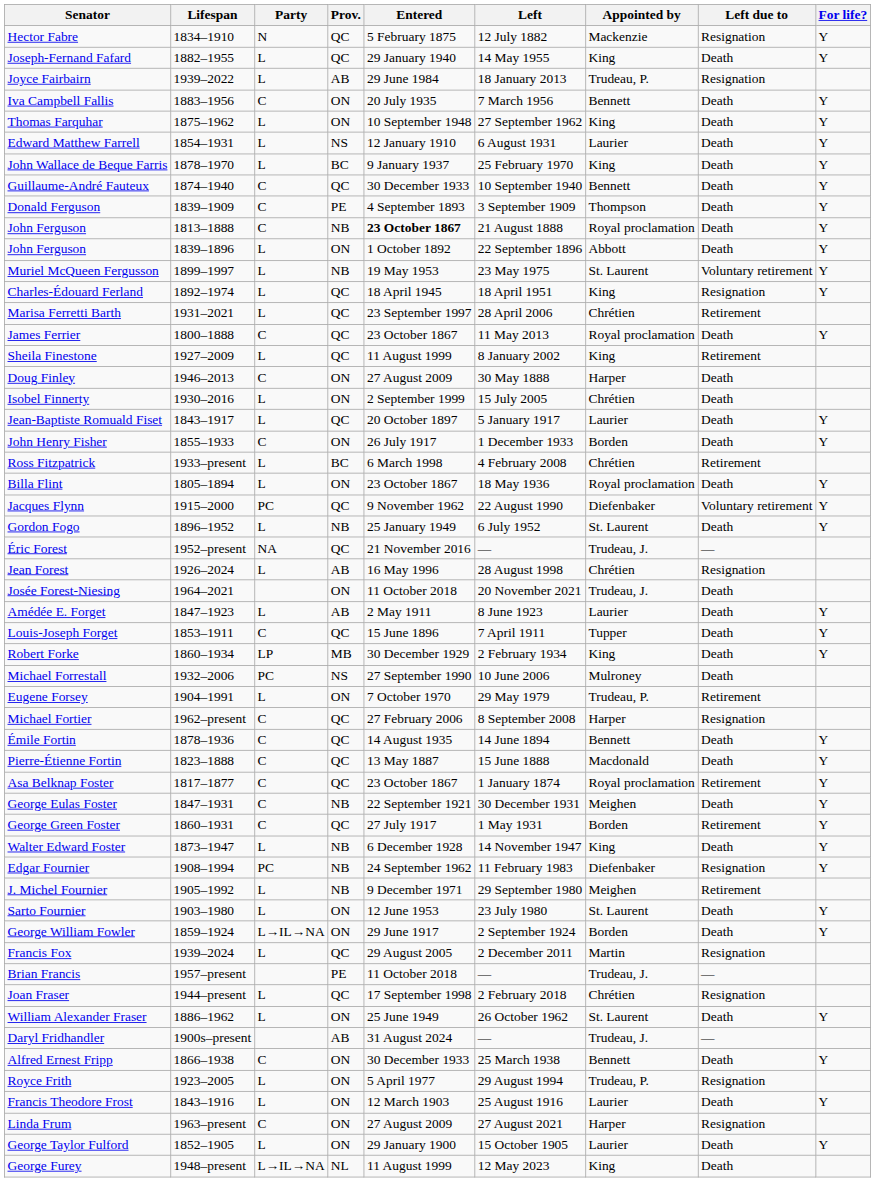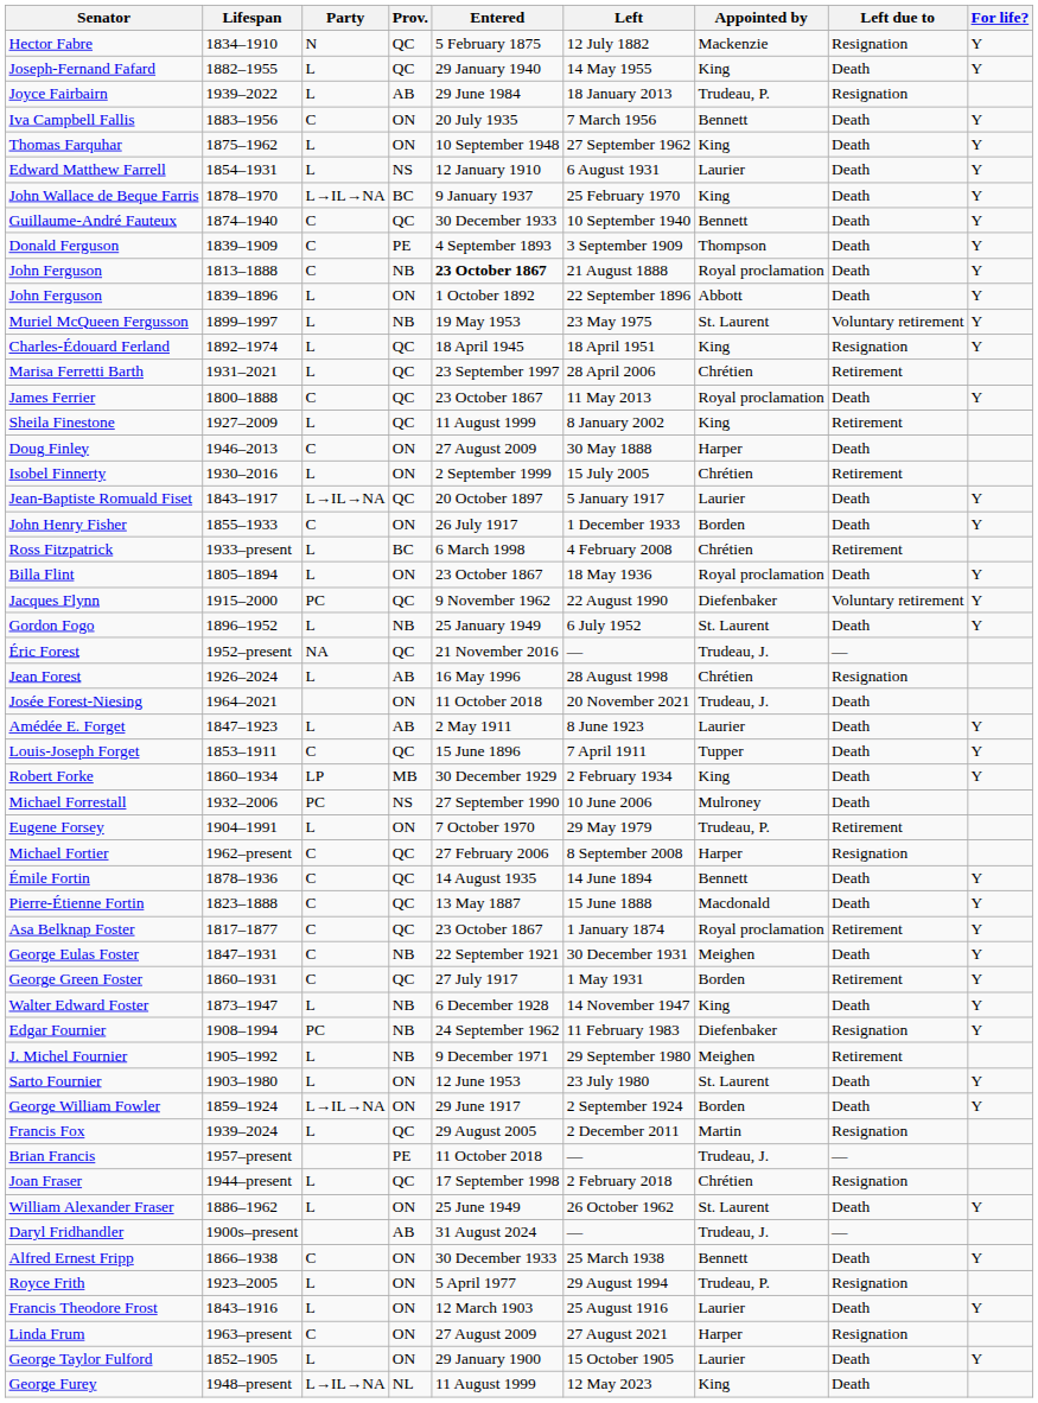 <table class="wikitable sortable">
 <tr>
 <th>Senator</th>
 <th>Lifespan</th>
 <th>Party</th>
 <th>Prov.</th>
 <th>Entered</th>
 <th>Left</th>
 <th>Appointed by</th>
 <th>Left due to</th>
 <th><a href='#'>For life?</a></th>
 </tr>
 <tr>
 <td><a href='#'>Hector Fabre</a></td>
 <td>1834–1910</td>
 <td>N</td>
 <td>QC</td>
 <td>5 February 1875</td>
 <td>12 July 1882</td>
 <td>Mackenzie</td>
 <td>Resignation</td>
 <td>Y</td>
 </tr>
 <tr>
 <td><a href='#'>Joseph-Fernand Fafard</a></td>
 <td>1882–1955</td>
 <td>L</td>
 <td>QC</td>
 <td>29 January 1940</td>
 <td>14 May 1955</td>
 <td>King</td>
 <td>Death</td>
 <td>Y</td>
 </tr>
 <tr>
 <td><a href='#'>Joyce Fairbairn</a></td>
 <td>1939–2022</td>
 <td>L</td>
 <td>AB</td>
 <td>29 June 1984</td>
 <td>18 January 2013</td>
 <td>Trudeau, P.</td>
 <td>Resignation</td>
 <td></td>
 </tr>
 <tr>
 <td><a href='#'>Iva Campbell Fallis</a></td>
 <td>1883–1956</td>
 <td>C</td>
 <td>ON</td>
 <td>20 July 1935</td>
 <td>7 March 1956</td>
 <td>Bennett</td>
 <td>Death</td>
 <td>Y</td>
 </tr>
 <tr>
 <td><a href='#'>Thomas Farquhar</a></td>
 <td>1875–1962</td>
 <td>L</td>
 <td>ON</td>
 <td>10 September 1948</td>
 <td>27 September 1962</td>
 <td>King</td>
 <td>Death</td>
 <td>Y</td>
 </tr>
 <tr>
 <td><a href='#'>Edward Matthew Farrell</a></td>
 <td>1854–1931</td>
 <td>L</td>
 <td>NS</td>
 <td>12 January 1910</td>
 <td>6 August 1931</td>
 <td>Laurier</td>
 <td>Death</td>
 <td>Y</td>
 </tr>
 <tr>
 <td><a href='#'>John Wallace de Beque Farris</a></td>
 <td>1878–1970</td>
-<td>L</td>
+<td>L→IL→NA</td>
 <td>BC</td>
 <td>9 January 1937</td>
 <td>25 February 1970</td>
 <td>King</td>
 <td>Death</td>
 <td>Y</td>
 </tr>
 <tr>
 <td><a href='#'>Guillaume-André Fauteux</a></td>
 <td>1874–1940</td>
 <td>C</td>
 <td>QC</td>
 <td>30 December 1933</td>
 <td>10 September 1940</td>
 <td>Bennett</td>
 <td>Death</td>
 <td>Y</td>
 </tr>
 <tr>
 <td><a href='#'>Donald Ferguson</a></td>
 <td>1839–1909</td>
 <td>C</td>
 <td>PE</td>
 <td>4 September 1893</td>
 <td>3 September 1909</td>
 <td>Thompson</td>
 <td>Death</td>
 <td>Y</td>
 </tr>
 <tr>
 <td><a href='#'>John Ferguson</a></td>
 <td>1813–1888</td>
 <td>C</td>
 <td>NB</td>
 <td><strong>23 October 1867</strong></td>
 <td>21 August 1888</td>
 <td>Royal proclamation</td>
 <td>Death</td>
 <td>Y</td>
 </tr>
 <tr>
 <td><a href='#'>John Ferguson</a></td>
 <td>1839–1896</td>
 <td>L</td>
 <td>ON</td>
 <td>1 October 1892</td>
 <td>22 September 1896</td>
 <td>Abbott</td>
 <td>Death</td>
 <td>Y</td>
 </tr>
 <tr>
 <td><a href='#'>Muriel McQueen Fergusson</a></td>
 <td>1899–1997</td>
 <td>L</td>
 <td>NB</td>
 <td>19 May 1953</td>
 <td>23 May 1975</td>
 <td>St. Laurent</td>
 <td>Voluntary retirement</td>
 <td>Y</td>
 </tr>
 <tr>
 <td><a href='#'>Charles-Édouard Ferland</a></td>
 <td>1892–1974</td>
 <td>L</td>
 <td>QC</td>
 <td>18 April 1945</td>
 <td>18 April 1951</td>
 <td>King</td>
 <td>Resignation</td>
 <td>Y</td>
 </tr>
 <tr>
 <td><a href='#'>Marisa Ferretti Barth</a></td>
 <td>1931–2021</td>
 <td>L</td>
 <td>QC</td>
 <td>23 September 1997</td>
 <td>28 April 2006</td>
 <td>Chrétien</td>
 <td>Retirement</td>
 <td></td>
 </tr>
 <tr>
 <td><a href='#'>James Ferrier</a></td>
 <td>1800–1888</td>
 <td>C</td>
 <td>QC</td>
 <td>23 October 1867</td>
 <td>11 May 2013</td>
 <td>Royal proclamation</td>
 <td>Death</td>
 <td>Y</td>
 </tr>
 <tr>
 <td><a href='#'>Sheila Finestone</a></td>
 <td>1927–2009</td>
 <td>L</td>
 <td>QC</td>
 <td>11 August 1999</td>
 <td>8 January 2002</td>
 <td>King</td>
 <td>Retirement</td>
 <td></td>
 </tr>
 <tr>
 <td><a href='#'>Doug Finley</a></td>
 <td>1946–2013</td>
 <td>C</td>
 <td>ON</td>
 <td>27 August 2009</td>
 <td>30 May 1888</td>
 <td>Harper</td>
 <td>Death</td>
 <td></td>
 </tr>
 <tr>
 <td><a href='#'>Isobel Finnerty</a></td>
 <td>1930–2016</td>
 <td>L</td>
 <td>ON</td>
 <td>2 September 1999</td>
 <td>15 July 2005</td>
 <td>Chrétien</td>
-<td>Death</td>
+<td>Retirement</td>
 <td></td>
 </tr>
 <tr>
 <td><a href='#'>Jean-Baptiste Romuald Fiset</a></td>
 <td>1843–1917</td>
-<td>L</td>
+<td>L→IL→NA</td>
 <td>QC</td>
 <td>20 October 1897</td>
 <td>5 January 1917</td>
 <td>Laurier</td>
 <td>Death</td>
 <td>Y</td>
 </tr>
 <tr>
 <td><a href='#'>John Henry Fisher</a></td>
 <td>1855–1933</td>
 <td>C</td>
 <td>ON</td>
 <td>26 July 1917</td>
 <td>1 December 1933</td>
 <td>Borden</td>
 <td>Death</td>
 <td>Y</td>
 </tr>
 <tr>
 <td><a href='#'>Ross Fitzpatrick</a></td>
 <td>1933–present</td>
 <td>L</td>
 <td>BC</td>
 <td>6 March 1998</td>
 <td>4 February 2008</td>
 <td>Chrétien</td>
 <td>Retirement</td>
 <td></td>
 </tr>
 <tr>
 <td><a href='#'>Billa Flint</a></td>
 <td>1805–1894</td>
 <td>L</td>
 <td>ON</td>
 <td>23 October 1867</td>
 <td>18 May 1936</td>
 <td>Royal proclamation</td>
 <td>Death</td>
 <td>Y</td>
 </tr>
 <tr>
 <td><a href='#'>Jacques Flynn</a></td>
 <td>1915–2000</td>
 <td>PC</td>
 <td>QC</td>
 <td>9 November 1962</td>
 <td>22 August 1990</td>
 <td>Diefenbaker</td>
 <td>Voluntary retirement</td>
 <td>Y</td>
 </tr>
 <tr>
 <td><a href='#'>Gordon Fogo</a></td>
 <td>1896–1952</td>
 <td>L</td>
 <td>NB</td>
 <td>25 January 1949</td>
 <td>6 July 1952</td>
 <td>St. Laurent</td>
 <td>Death</td>
 <td>Y</td>
 </tr>
 <tr>
 <td><a href='#'>Éric Forest</a></td>
 <td>1952–present</td>
 <td>NA</td>
 <td>QC</td>
 <td>21 November 2016</td>
 <td>—</td>
 <td>Trudeau, J.</td>
 <td>—</td>
 <td></td>
 </tr>
 <tr>
 <td><a href='#'>Jean Forest</a></td>
 <td>1926–2024</td>
 <td>L</td>
 <td>AB</td>
 <td>16 May 1996</td>
 <td>28 August 1998</td>
 <td>Chrétien</td>
 <td>Resignation</td>
 <td></td>
 </tr>
 <tr>
 <td><a href='#'>Josée Forest-Niesing</a></td>
 <td>1964–2021</td>
 <td></td>
 <td>ON</td>
 <td>11 October 2018</td>
 <td>20 November 2021</td>
 <td>Trudeau, J.</td>
 <td>Death</td>
 <td></td>
 </tr>
 <tr>
 <td><a href='#'>Amédée E. Forget</a></td>
 <td>1847–1923</td>
 <td>L</td>
 <td>AB</td>
 <td>2 May 1911</td>
 <td>8 June 1923</td>
 <td>Laurier</td>
 <td>Death</td>
 <td>Y</td>
 </tr>
 <tr>
 <td><a href='#'>Louis-Joseph Forget</a></td>
 <td>1853–1911</td>
 <td>C</td>
 <td>QC</td>
 <td>15 June 1896</td>
 <td>7 April 1911</td>
 <td>Tupper</td>
 <td>Death</td>
 <td>Y</td>
 </tr>
 <tr>
 <td><a href='#'>Robert Forke</a></td>
 <td>1860–1934</td>
 <td>LP</td>
 <td>MB</td>
 <td>30 December 1929</td>
 <td>2 February 1934</td>
 <td>King</td>
 <td>Death</td>
 <td>Y</td>
 </tr>
 <tr>
 <td><a href='#'>Michael Forrestall</a></td>
 <td>1932–2006</td>
 <td>PC</td>
 <td>NS</td>
 <td>27 September 1990</td>
 <td>10 June 2006</td>
 <td>Mulroney</td>
 <td>Death</td>
 <td></td>
 </tr>
 <tr>
 <td><a href='#'>Eugene Forsey</a></td>
 <td>1904–1991</td>
 <td>L</td>
 <td>ON</td>
 <td>7 October 1970</td>
 <td>29 May 1979</td>
 <td>Trudeau, P.</td>
 <td>Retirement</td>
 <td></td>
 </tr>
 <tr>
 <td><a href='#'>Michael Fortier</a></td>
 <td>1962–present</td>
 <td>C</td>
 <td>QC</td>
 <td>27 February 2006</td>
 <td>8 September 2008</td>
 <td>Harper</td>
 <td>Resignation</td>
 <td></td>
 </tr>
 <tr>
 <td><a href='#'>Émile Fortin</a></td>
 <td>1878–1936</td>
 <td>C</td>
 <td>QC</td>
 <td>14 August 1935</td>
 <td>14 June 1894</td>
 <td>Bennett</td>
 <td>Death</td>
 <td>Y</td>
 </tr>
 <tr>
 <td><a href='#'>Pierre-Étienne Fortin</a></td>
 <td>1823–1888</td>
 <td>C</td>
 <td>QC</td>
 <td>13 May 1887</td>
 <td>15 June 1888</td>
 <td>Macdonald</td>
 <td>Death</td>
 <td>Y</td>
 </tr>
 <tr>
 <td><a href='#'>Asa Belknap Foster</a></td>
 <td>1817–1877</td>
 <td>C</td>
 <td>QC</td>
 <td>23 October 1867</td>
 <td>1 January 1874</td>
 <td>Royal proclamation</td>
 <td>Retirement</td>
 <td>Y</td>
 </tr>
 <tr>
 <td><a href='#'>George Eulas Foster</a></td>
 <td>1847–1931</td>
 <td>C</td>
 <td>NB</td>
 <td>22 September 1921</td>
 <td>30 December 1931</td>
 <td>Meighen</td>
 <td>Death</td>
 <td>Y</td>
 </tr>
 <tr>
 <td><a href='#'>George Green Foster</a></td>
 <td>1860–1931</td>
 <td>C</td>
 <td>QC</td>
 <td>27 July 1917</td>
 <td>1 May 1931</td>
 <td>Borden</td>
 <td>Retirement</td>
 <td>Y</td>
 </tr>
 <tr>
 <td><a href='#'>Walter Edward Foster</a></td>
 <td>1873–1947</td>
 <td>L</td>
 <td>NB</td>
 <td>6 December 1928</td>
 <td>14 November 1947</td>
 <td>King</td>
 <td>Death</td>
 <td>Y</td>
 </tr>
 <tr>
 <td><a href='#'>Edgar Fournier</a></td>
 <td>1908–1994</td>
 <td>PC</td>
 <td>NB</td>
 <td>24 September 1962</td>
 <td>11 February 1983</td>
 <td>Diefenbaker</td>
 <td>Resignation</td>
 <td>Y</td>
 </tr>
 <tr>
 <td><a href='#'>J. Michel Fournier</a></td>
 <td>1905–1992</td>
 <td>L</td>
 <td>NB</td>
 <td>9 December 1971</td>
 <td>29 September 1980</td>
 <td>Meighen</td>
 <td>Retirement</td>
 <td></td>
 </tr>
 <tr>
 <td><a href='#'>Sarto Fournier</a></td>
 <td>1903–1980</td>
 <td>L</td>
 <td>ON</td>
 <td>12 June 1953</td>
 <td>23 July 1980</td>
 <td>St. Laurent</td>
 <td>Death</td>
 <td>Y</td>
 </tr>
 <tr>
 <td><a href='#'>George William Fowler</a></td>
 <td>1859–1924</td>
 <td>L→IL→NA</td>
 <td>ON</td>
 <td>29 June 1917</td>
 <td>2 September 1924</td>
 <td>Borden</td>
 <td>Death</td>
 <td>Y</td>
 </tr>
 <tr>
 <td><a href='#'>Francis Fox</a></td>
 <td>1939–2024</td>
 <td>L</td>
 <td>QC</td>
 <td>29 August 2005</td>
 <td>2 December 2011</td>
 <td>Martin</td>
 <td>Resignation</td>
 <td></td>
 </tr>
 <tr>
 <td><a href='#'>Brian Francis</a></td>
 <td>1957–present</td>
 <td></td>
 <td>PE</td>
 <td>11 October 2018</td>
 <td>—</td>
 <td>Trudeau, J.</td>
 <td>—</td>
 <td></td>
 </tr>
 <tr>
 <td><a href='#'>Joan Fraser</a></td>
 <td>1944–present</td>
 <td>L</td>
 <td>QC</td>
 <td>17 September 1998</td>
 <td>2 February 2018</td>
 <td>Chrétien</td>
 <td>Resignation</td>
 <td></td>
 </tr>
 <tr>
 <td><a href='#'>William Alexander Fraser</a></td>
 <td>1886–1962</td>
 <td>L</td>
 <td>ON</td>
 <td>25 June 1949</td>
 <td>26 October 1962</td>
 <td>St. Laurent</td>
 <td>Death</td>
 <td>Y</td>
 </tr>
 <tr>
 <td><a href='#'>Daryl Fridhandler</a></td>
 <td>1900s–present</td>
 <td></td>
 <td>AB</td>
 <td>31 August 2024</td>
 <td>—</td>
 <td>Trudeau, J.</td>
 <td>—</td>
 <td></td>
 </tr>
 <tr>
 <td><a href='#'>Alfred Ernest Fripp</a></td>
 <td>1866–1938</td>
 <td>C</td>
 <td>ON</td>
 <td>30 December 1933</td>
 <td>25 March 1938</td>
 <td>Bennett</td>
 <td>Death</td>
 <td>Y</td>
 </tr>
 <tr>
 <td><a href='#'>Royce Frith</a></td>
 <td>1923–2005</td>
 <td>L</td>
 <td>ON</td>
 <td>5 April 1977</td>
 <td>29 August 1994</td>
 <td>Trudeau, P.</td>
 <td>Resignation</td>
 <td></td>
 </tr>
 <tr>
 <td><a href='#'>Francis Theodore Frost</a></td>
 <td>1843–1916</td>
 <td>L</td>
 <td>ON</td>
 <td>12 March 1903</td>
 <td>25 August 1916</td>
 <td>Laurier</td>
 <td>Death</td>
 <td>Y</td>
 </tr>
 <tr>
 <td><a href='#'>Linda Frum</a></td>
 <td>1963–present</td>
 <td>C</td>
 <td>ON</td>
 <td>27 August 2009</td>
 <td>27 August 2021</td>
 <td>Harper</td>
 <td>Resignation</td>
 <td></td>
 </tr>
 <tr>
 <td><a href='#'>George Taylor Fulford</a></td>
 <td>1852–1905</td>
 <td>L</td>
 <td>ON</td>
 <td>29 January 1900</td>
 <td>15 October 1905</td>
 <td>Laurier</td>
 <td>Death</td>
 <td>Y</td>
 </tr>
 <tr>
 <td><a href='#'>George Furey</a></td>
 <td>1948–present</td>
 <td>L→IL→NA</td>
 <td>NL</td>
 <td>11 August 1999</td>
 <td>12 May 2023</td>
 <td>King</td>
 <td>Death</td>
 <td></td>
 </tr>
 </table>
